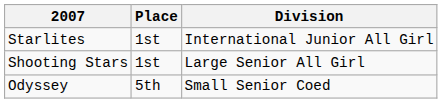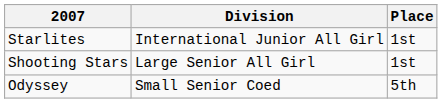 <table class="wikitable">
 <tr>
 <th>2007</th>
+<th>Division</th>
 <th>Place</th>
-<th>Division</th>
 </tr>
 <tr>
 <td>Starlites</td>
+<td>International Junior All Girl</td>
 <td>1st</td>
-<td>International Junior All Girl</td>
 </tr>
 <tr>
 <td>Shooting Stars</td>
+<td>Large Senior All Girl</td>
 <td>1st</td>
-<td>Large Senior All Girl</td>
 </tr>
 <tr>
 <td>Odyssey</td>
+<td>Small Senior Coed</td>
 <td>5th</td>
-<td>Small Senior Coed</td>
 </tr>
 </table>
